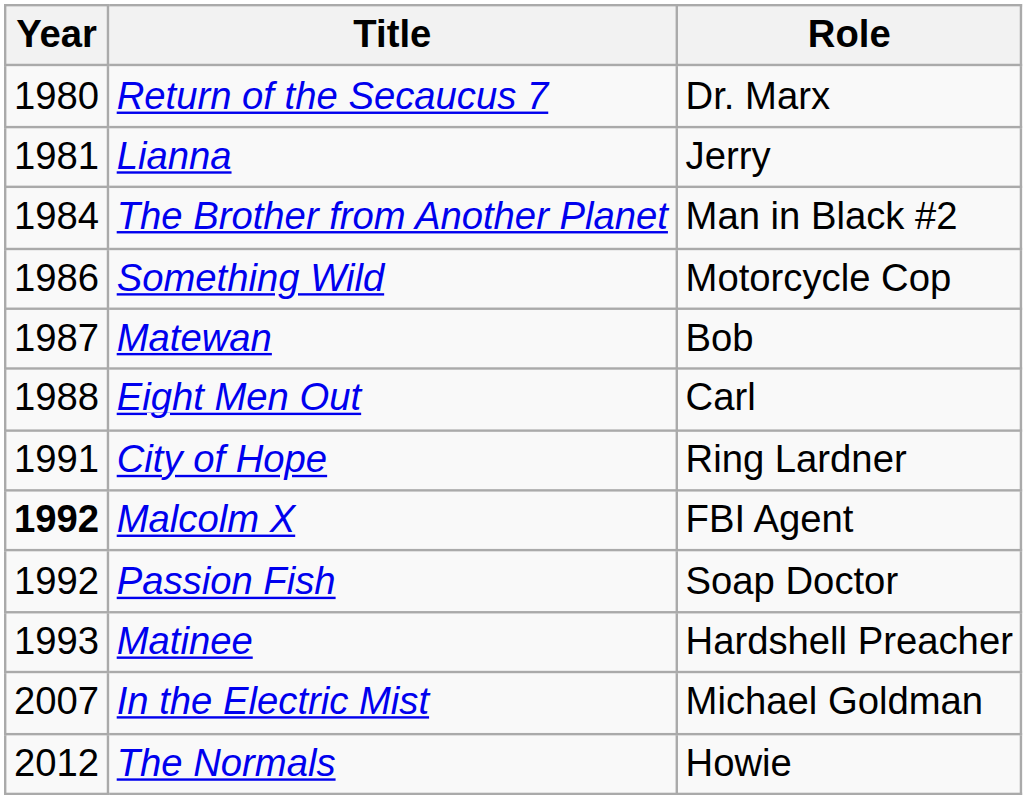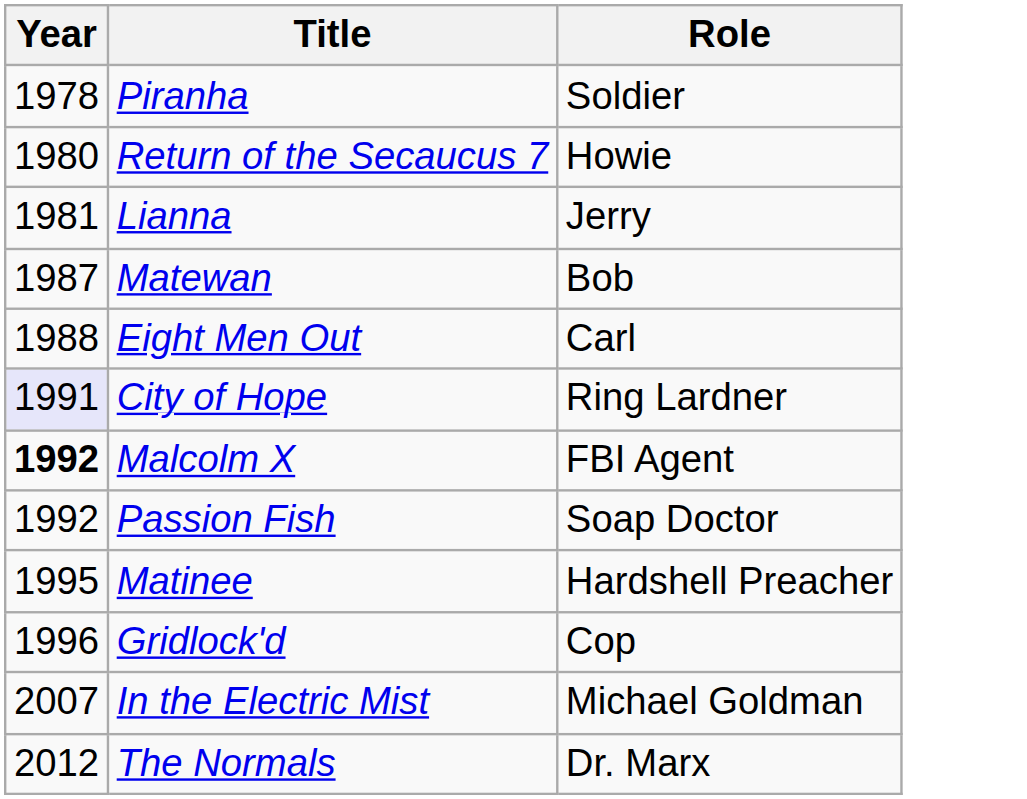 <table class="wikitable">
 <tr>
 <th>Year</th>
 <th>Title</th>
 <th>Role</th>
 </tr>
 <tr>
+<td>1978</td>
+<td><em><a href='#'>Piranha</a></em></td>
+<td>Soldier</td>
+</tr>
+<tr>
 <td>1980</td>
 <td><em><a href='#'>Return of the Secaucus 7</a></em></td>
-<td>Dr. Marx</td>
+<td>Howie</td>
 </tr>
 <tr>
 <td>1981</td>
 <td><em><a href='#'>Lianna</a></em></td>
 <td>Jerry</td>
-</tr>
-<tr>
-<td>1984</td>
-<td><em><a href='#'>The Brother from Another Planet</a></em></td>
-<td>Man in Black #2</td>
-</tr>
-<tr>
-<td>1986</td>
-<td><em><a href='#'>Something Wild</a></em></td>
-<td>Motorcycle Cop</td>
 </tr>
 <tr>
 <td>1987</td>
 <td><em><a href='#'>Matewan</a></em></td>
 <td>Bob</td>
 </tr>
 <tr>
 <td>1988</td>
 <td><em><a href='#'>Eight Men Out</a></em></td>
 <td>Carl</td>
 </tr>
 <tr>
-<td>1991</td>
+<td style="background: lavender;">1991</td>
 <td><em><a href='#'>City of Hope</a></em></td>
 <td>Ring Lardner</td>
 </tr>
 <tr>
 <td><strong>1992</strong></td>
 <td><em><a href='#'>Malcolm X</a></em></td>
 <td>FBI Agent</td>
 </tr>
 <tr>
 <td>1992</td>
 <td><em><a href='#'>Passion Fish</a></em></td>
 <td>Soap Doctor</td>
 </tr>
 <tr>
-<td>1993</td>
+<td>1995</td>
 <td><em><a href='#'>Matinee</a></em></td>
 <td>Hardshell Preacher</td>
+</tr>
+<tr>
+<td>1996</td>
+<td><em><a href='#'>Gridlock'd</a></em></td>
+<td>Cop</td>
 </tr>
 <tr>
 <td>2007</td>
 <td><em><a href='#'>In the Electric Mist</a></em></td>
 <td>Michael Goldman</td>
 </tr>
 <tr>
 <td>2012</td>
 <td><em><a href='#'>The Normals</a></em></td>
-<td>Howie</td>
+<td>Dr. Marx</td>
 </tr>
 </table>
